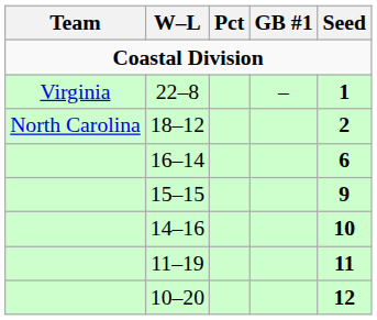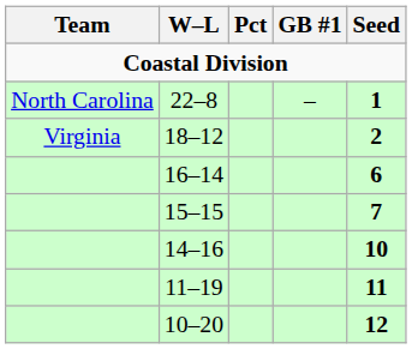 <table class="wikitable" style="float:left; margin-right:1em; text-align:center;">
 <tr>
 <th>Team</th>
 <th>W–L</th>
 <th>Pct</th>
 <th>GB #1</th>
 <th>Seed</th>
 </tr>
 <tr>
 <td colspan="7" align="center"><strong>Coastal Division</strong></td>
 </tr>
 <tr bgcolor=ccffcc>
-<td><a href='#'>Virginia</a></td>
+<td><a href='#'>North Carolina</a></td>
 <td>22–8</td>
 <td></td>
 <td>–</td>
 <td><strong>1</strong></td>
 </tr>
 <tr bgcolor=ccffcc>
-<td><a href='#'>North Carolina</a></td>
+<td><a href='#'>Virginia</a></td>
 <td>18–12</td>
 <td></td>
 <td></td>
 <td><strong>2</strong></td>
 </tr>
 <tr bgcolor=ccffcc>
 <td></td>
 <td>16–14</td>
 <td></td>
 <td></td>
 <td><strong>6</strong></td>
 </tr>
 <tr bgcolor=ccffcc>
 <td></td>
 <td>15–15</td>
 <td></td>
 <td></td>
-<td><strong>9</strong></td>
+<td><strong>7</strong></td>
 </tr>
 <tr bgcolor=ccffcc>
 <td></td>
 <td>14–16</td>
 <td></td>
 <td></td>
 <td><strong>10</strong></td>
 </tr>
 <tr bgcolor=ccffcc>
 <td></td>
 <td>11–19</td>
 <td></td>
 <td></td>
 <td><strong>11</strong></td>
 </tr>
 <tr bgcolor=ccffcc>
 <td></td>
 <td>10–20</td>
 <td></td>
 <td></td>
 <td><strong>12</strong></td>
 </tr>
 </table>
